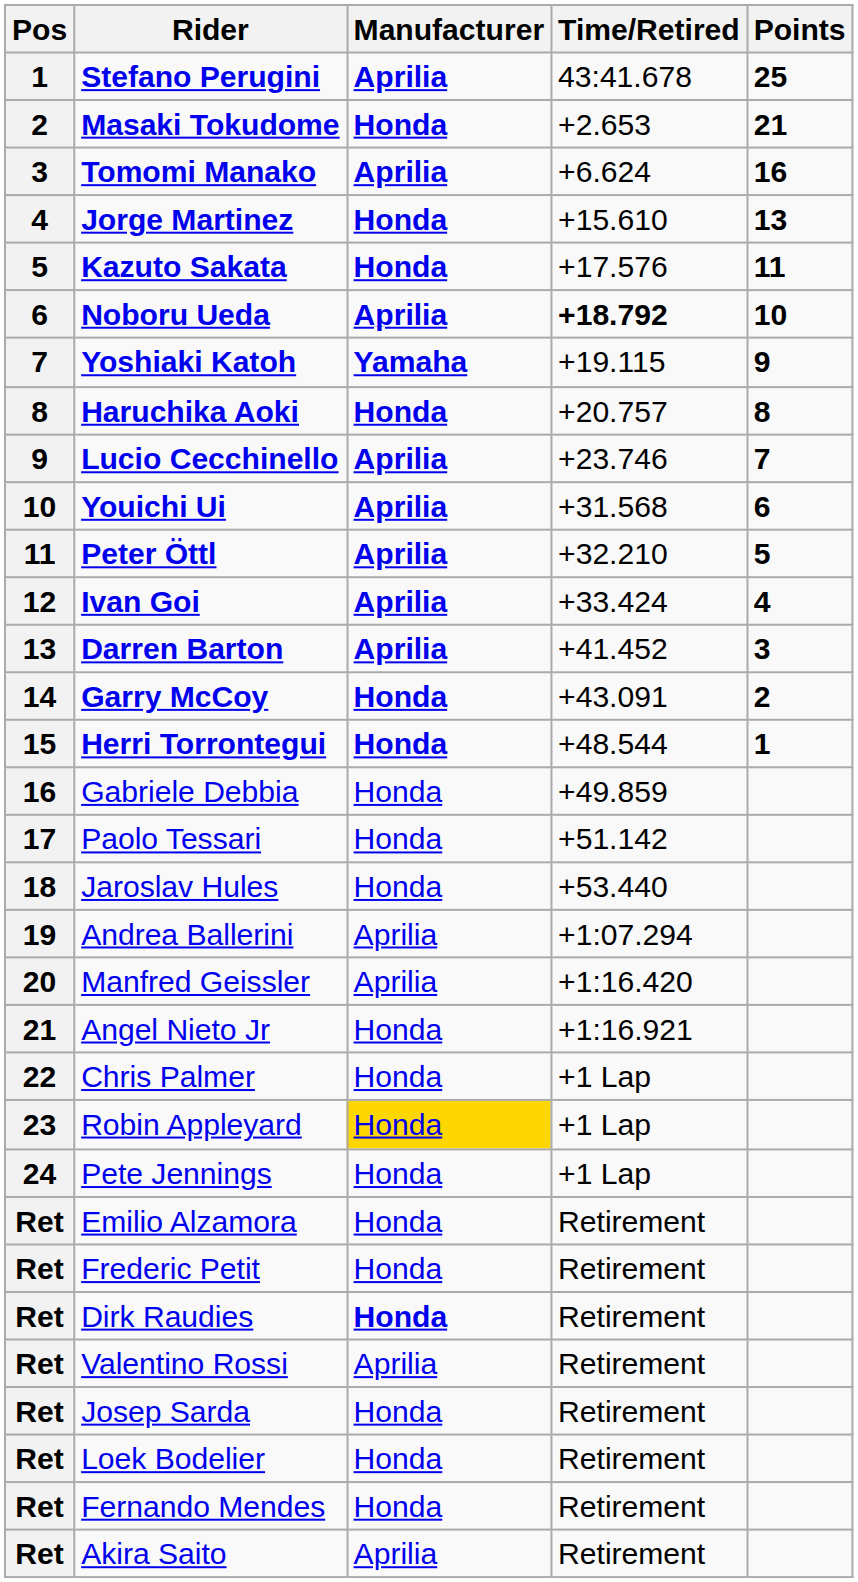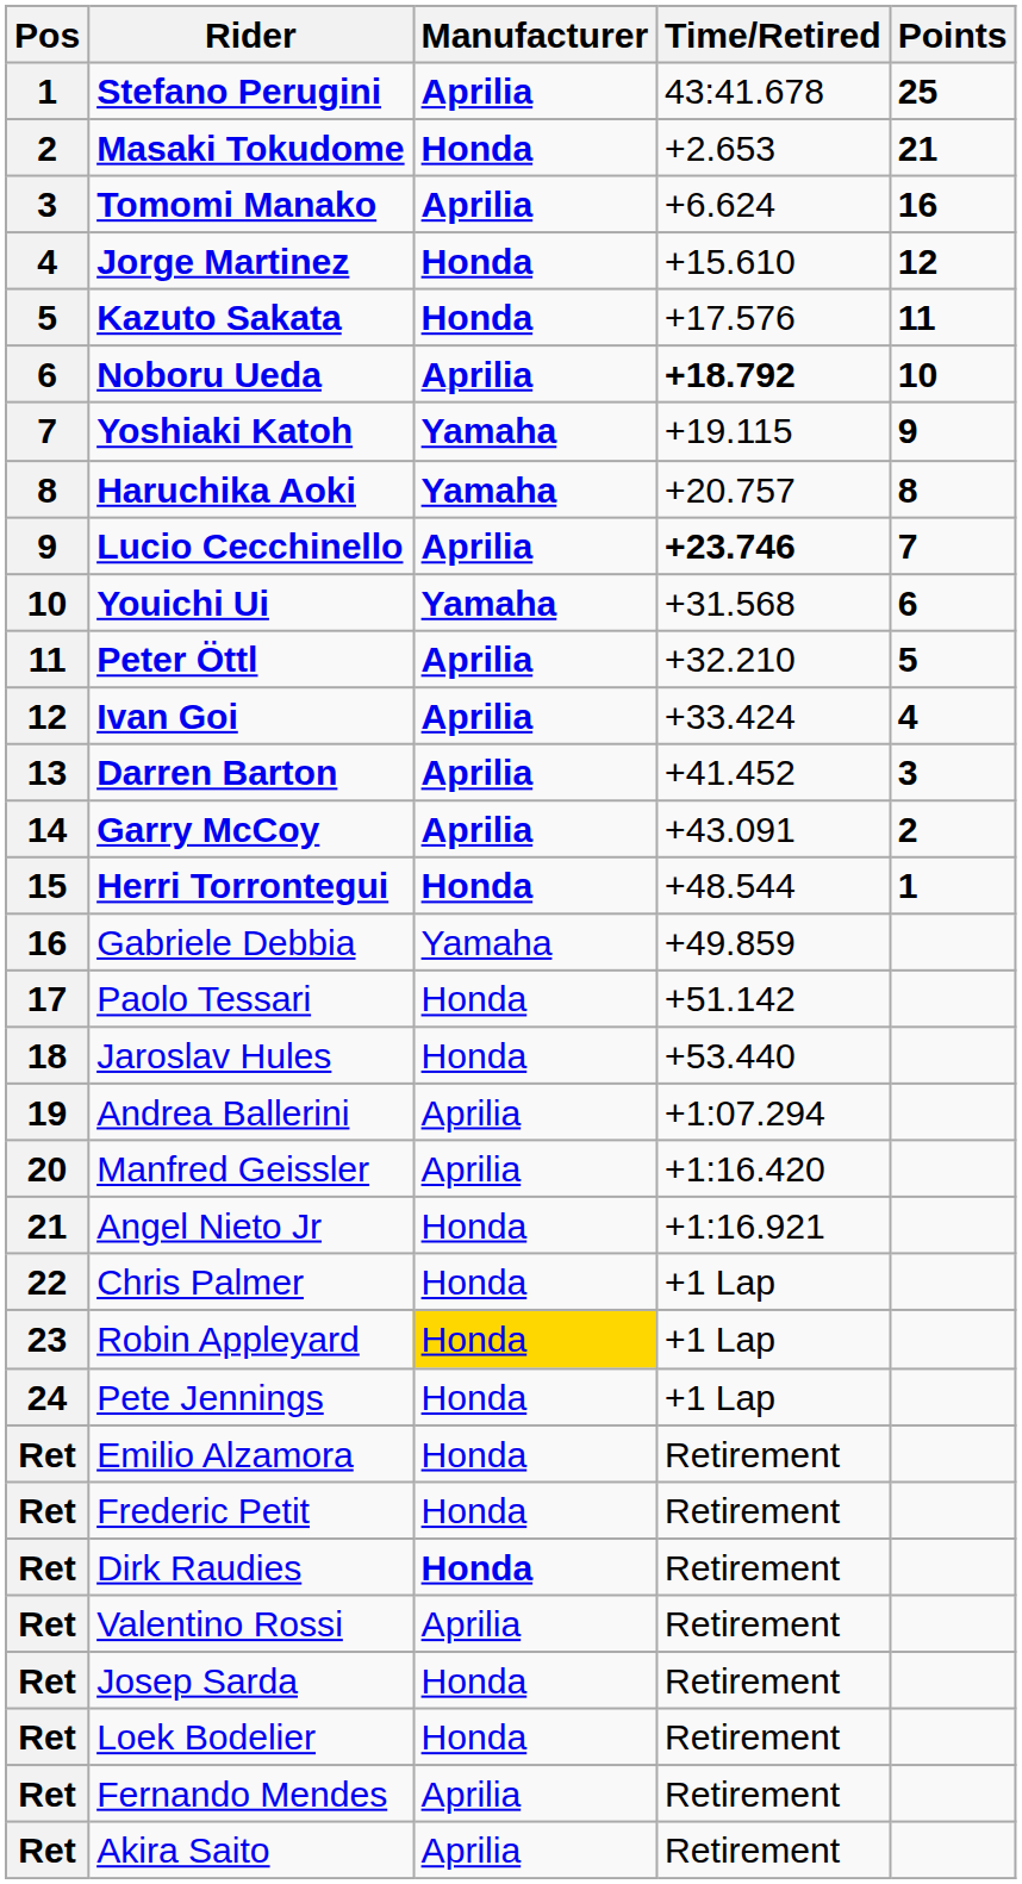 <table class="wikitable" style="font-size: 95%;">
 <tr>
 <th>Pos</th>
 <th>Rider</th>
 <th>Manufacturer</th>
 <th>Time/Retired</th>
 <th>Points</th>
 </tr>
 <tr>
 <th>1</th>
 <td> <strong><a href='#'>Stefano Perugini</a></strong></td>
 <td><strong><a href='#'>Aprilia</a></strong></td>
 <td>43:41.678</td>
 <td><strong>25</strong></td>
 </tr>
 <tr>
 <th>2</th>
 <td> <strong><a href='#'>Masaki Tokudome</a></strong></td>
 <td><strong><a href='#'>Honda</a></strong></td>
 <td>+2.653</td>
 <td><strong>21</strong></td>
 </tr>
 <tr>
 <th>3</th>
 <td> <strong><a href='#'>Tomomi Manako</a></strong></td>
 <td><strong><a href='#'>Aprilia</a></strong></td>
 <td>+6.624</td>
 <td><strong>16</strong></td>
 </tr>
 <tr>
 <th>4</th>
 <td> <strong><a href='#'>Jorge Martinez</a></strong></td>
 <td><strong><a href='#'>Honda</a></strong></td>
 <td>+15.610</td>
-<td><strong>13</strong></td>
+<td><strong>12</strong></td>
 </tr>
 <tr>
 <th>5</th>
 <td> <strong><a href='#'>Kazuto Sakata</a></strong></td>
 <td><strong><a href='#'>Honda</a></strong></td>
 <td>+17.576</td>
 <td><strong>11</strong></td>
 </tr>
 <tr>
 <th>6</th>
 <td> <strong><a href='#'>Noboru Ueda</a></strong></td>
 <td><strong><a href='#'>Aprilia</a></strong></td>
 <td><strong>+18.792</strong></td>
 <td><strong>10</strong></td>
 </tr>
 <tr>
 <th>7</th>
 <td> <strong><a href='#'>Yoshiaki Katoh</a></strong></td>
 <td><strong><a href='#'>Yamaha</a></strong></td>
 <td>+19.115</td>
 <td><strong>9</strong></td>
 </tr>
 <tr>
 <th>8</th>
 <td> <strong><a href='#'>Haruchika Aoki</a></strong></td>
-<td><strong><a href='#'>Honda</a></strong></td>
+<td><strong><a href='#'>Yamaha</a></strong></td>
 <td>+20.757</td>
 <td><strong>8</strong></td>
 </tr>
 <tr>
 <th>9</th>
 <td> <strong><a href='#'>Lucio Cecchinello</a></strong></td>
 <td><strong><a href='#'>Aprilia</a></strong></td>
-<td>+23.746</td>
+<td><strong>+23.746</strong></td>
 <td><strong>7</strong></td>
 </tr>
 <tr>
 <th>10</th>
 <td> <strong><a href='#'>Youichi Ui</a></strong></td>
-<td><strong><a href='#'>Aprilia</a></strong></td>
+<td><strong><a href='#'>Yamaha</a></strong></td>
 <td>+31.568</td>
 <td><strong>6</strong></td>
 </tr>
 <tr>
 <th>11</th>
 <td> <strong><a href='#'>Peter Öttl</a></strong></td>
 <td><strong><a href='#'>Aprilia</a></strong></td>
 <td>+32.210</td>
 <td><strong>5</strong></td>
 </tr>
 <tr>
 <th>12</th>
 <td> <strong><a href='#'>Ivan Goi</a></strong></td>
 <td><strong><a href='#'>Aprilia</a></strong></td>
 <td>+33.424</td>
 <td><strong>4</strong></td>
 </tr>
 <tr>
 <th>13</th>
 <td> <strong><a href='#'>Darren Barton</a></strong></td>
 <td><strong><a href='#'>Aprilia</a></strong></td>
 <td>+41.452</td>
 <td><strong>3</strong></td>
 </tr>
 <tr>
 <th>14</th>
 <td> <strong><a href='#'>Garry McCoy</a></strong></td>
-<td><strong><a href='#'>Honda</a></strong></td>
+<td><strong><a href='#'>Aprilia</a></strong></td>
 <td>+43.091</td>
 <td><strong>2</strong></td>
 </tr>
 <tr>
 <th>15</th>
 <td> <strong><a href='#'>Herri Torrontegui</a></strong></td>
 <td><strong><a href='#'>Honda</a></strong></td>
 <td>+48.544</td>
 <td><strong>1</strong></td>
 </tr>
 <tr>
 <th>16</th>
 <td> <a href='#'>Gabriele Debbia</a></td>
-<td><a href='#'>Honda</a></td>
+<td><a href='#'>Yamaha</a></td>
 <td>+49.859</td>
 <td></td>
 </tr>
 <tr>
 <th>17</th>
 <td> <a href='#'>Paolo Tessari</a></td>
 <td><a href='#'>Honda</a></td>
 <td>+51.142</td>
 <td></td>
 </tr>
 <tr>
 <th>18</th>
 <td> <a href='#'>Jaroslav Hules</a></td>
 <td><a href='#'>Honda</a></td>
 <td>+53.440</td>
 <td></td>
 </tr>
 <tr>
 <th>19</th>
 <td> <a href='#'>Andrea Ballerini</a></td>
 <td><a href='#'>Aprilia</a></td>
 <td>+1:07.294</td>
 <td></td>
 </tr>
 <tr>
 <th>20</th>
 <td> <a href='#'>Manfred Geissler</a></td>
 <td><a href='#'>Aprilia</a></td>
 <td>+1:16.420</td>
 <td></td>
 </tr>
 <tr>
 <th>21</th>
 <td> <a href='#'>Angel Nieto Jr</a></td>
 <td><a href='#'>Honda</a></td>
 <td>+1:16.921</td>
 <td></td>
 </tr>
 <tr>
 <th>22</th>
 <td> <a href='#'>Chris Palmer</a></td>
 <td><a href='#'>Honda</a></td>
 <td>+1 Lap</td>
 <td></td>
 </tr>
 <tr>
 <th>23</th>
 <td> <a href='#'>Robin Appleyard</a></td>
 <td style="background: gold;"><a href='#'>Honda</a></td>
 <td>+1 Lap</td>
 <td></td>
 </tr>
 <tr>
 <th>24</th>
 <td> <a href='#'>Pete Jennings</a></td>
 <td><a href='#'>Honda</a></td>
 <td>+1 Lap</td>
 <td></td>
 </tr>
 <tr>
 <th>Ret</th>
 <td> <a href='#'>Emilio Alzamora</a></td>
 <td><a href='#'>Honda</a></td>
 <td>Retirement</td>
 <td></td>
 </tr>
 <tr>
 <th>Ret</th>
 <td> <a href='#'>Frederic Petit</a></td>
 <td><a href='#'>Honda</a></td>
 <td>Retirement</td>
 <td></td>
 </tr>
 <tr>
 <th>Ret</th>
 <td> <a href='#'>Dirk Raudies</a></td>
 <td><strong><a href='#'>Honda</a></strong></td>
 <td>Retirement</td>
 <td></td>
 </tr>
 <tr>
 <th>Ret</th>
 <td> <a href='#'>Valentino Rossi</a></td>
 <td><a href='#'>Aprilia</a></td>
 <td>Retirement</td>
 <td></td>
 </tr>
 <tr>
 <th>Ret</th>
 <td> <a href='#'>Josep Sarda</a></td>
 <td><a href='#'>Honda</a></td>
 <td>Retirement</td>
 <td></td>
 </tr>
 <tr>
 <th>Ret</th>
 <td> <a href='#'>Loek Bodelier</a></td>
 <td><a href='#'>Honda</a></td>
 <td>Retirement</td>
 <td></td>
 </tr>
 <tr>
 <th>Ret</th>
 <td> <a href='#'>Fernando Mendes</a></td>
-<td><a href='#'>Honda</a></td>
+<td><a href='#'>Aprilia</a></td>
 <td>Retirement</td>
 <td></td>
 </tr>
 <tr>
 <th>Ret</th>
 <td> <a href='#'>Akira Saito</a></td>
 <td><a href='#'>Aprilia</a></td>
 <td>Retirement</td>
 <td></td>
 </tr>
 </table>
